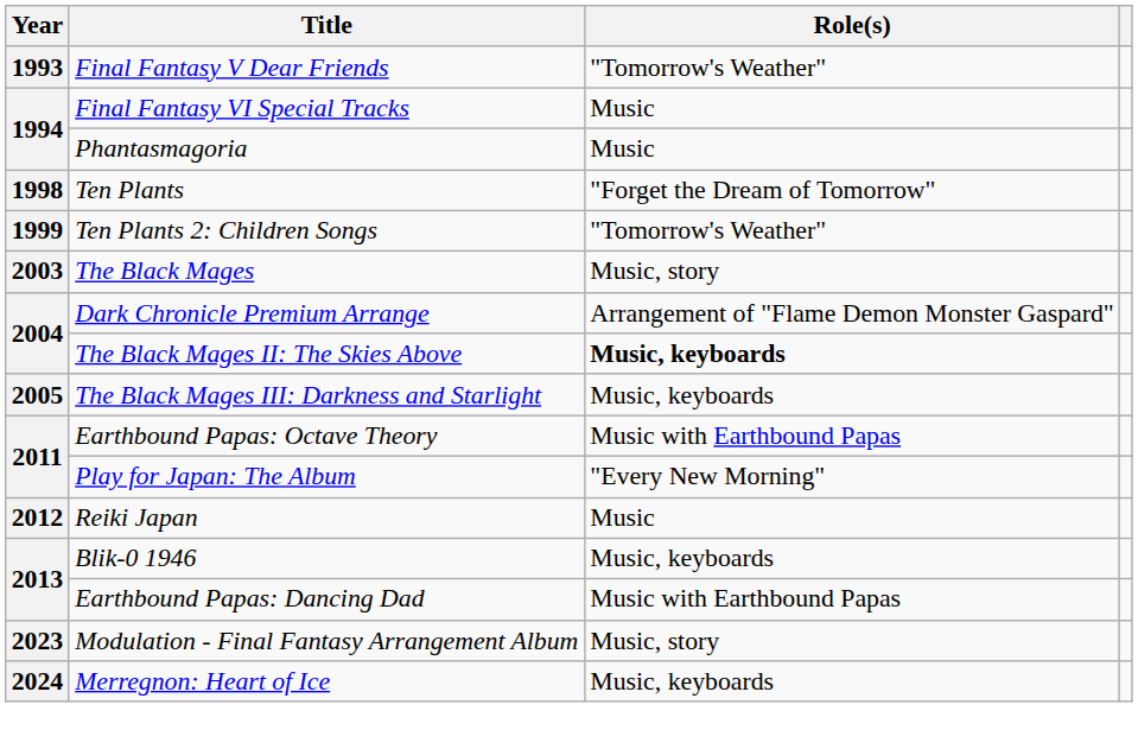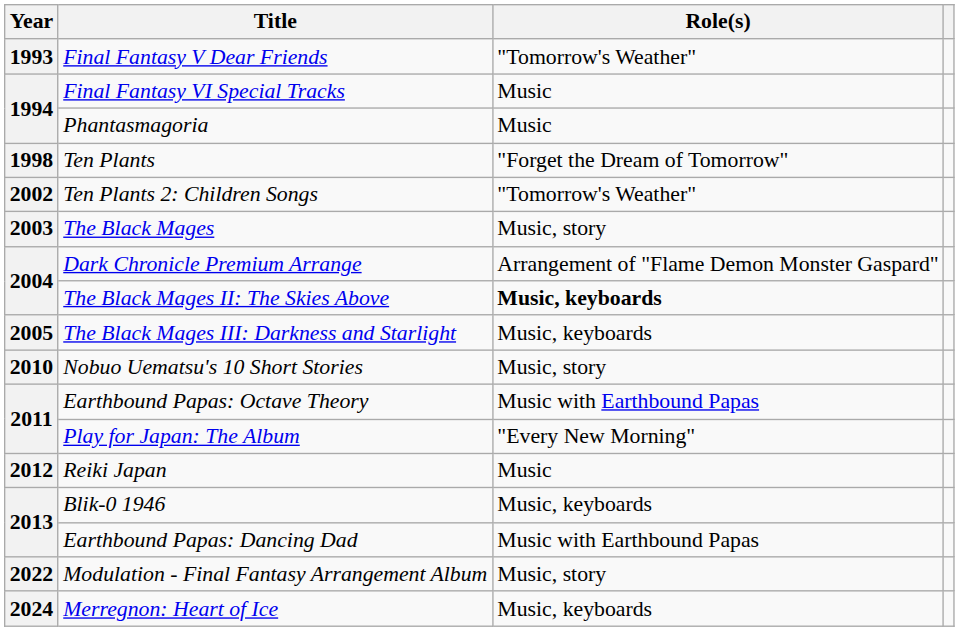 <table class="wikitable sortable" width="auto">
 <tr>
 <th scope="col">Year</th>
 <th scope="col">Title</th>
 <th scope="col">Role(s)</th>
 <th scope="col"></th>
 </tr>
 <tr>
 <th scope="row">1993</th>
 <td><em><a href='#'>Final Fantasy V Dear Friends</a></em></td>
 <td>"Tomorrow's Weather"</td>
 <td></td>
 </tr>
 <tr>
 <th scope="row" rowspan="2">1994</th>
 <td><em><a href='#'>Final Fantasy VI Special Tracks</a></em></td>
 <td>Music</td>
 <td></td>
 </tr>
 <tr>
 <td><em>Phantasmagoria</em></td>
 <td>Music</td>
 <td></td>
 </tr>
 <tr>
 <th scope="row">1998</th>
 <td><em>Ten Plants</em></td>
 <td>"Forget the Dream of Tomorrow"</td>
 <td></td>
 </tr>
 <tr>
-<th scope="row">1999</th>
+<th scope="row">2002</th>
 <td><em>Ten Plants 2: Children Songs</em></td>
 <td>"Tomorrow's Weather"</td>
 <td></td>
 </tr>
 <tr>
 <th scope="row">2003</th>
 <td><em><a href='#'>The Black Mages</a></em></td>
 <td>Music, story</td>
 <td></td>
 </tr>
 <tr>
 <th scope="row" rowspan="2">2004</th>
 <td><em><a href='#'>Dark Chronicle Premium Arrange</a></em></td>
 <td>Arrangement of "Flame Demon Monster Gaspard"</td>
 <td></td>
 </tr>
 <tr>
 <td><em><a href='#'>The Black Mages II: The Skies Above</a></em></td>
 <td><strong>Music, keyboards</strong></td>
 <td></td>
 </tr>
 <tr>
 <th scope="row">2005</th>
 <td><em><a href='#'>The Black Mages III: Darkness and Starlight</a></em></td>
 <td>Music, keyboards</td>
+<td></td>
+</tr>
+<tr>
+<th scope="row">2010</th>
+<td><em>Nobuo Uematsu's 10 Short Stories</em></td>
+<td>Music, story</td>
 <td></td>
 </tr>
 <tr>
 <th scope="row" rowspan="2">2011</th>
 <td><em>Earthbound Papas: Octave Theory</em></td>
 <td>Music with <a href='#'>Earthbound Papas</a></td>
 <td></td>
 </tr>
 <tr>
 <td><em><a href='#'>Play for Japan: The Album</a></em></td>
 <td>"Every New Morning"</td>
 <td></td>
 </tr>
 <tr>
 <th scope="row">2012</th>
 <td><em>Reiki Japan</em></td>
 <td>Music</td>
 <td></td>
 </tr>
 <tr>
 <th scope="row" rowspan="2">2013</th>
 <td><em>Blik-0 1946</em></td>
 <td>Music, keyboards</td>
 <td></td>
 </tr>
 <tr>
 <td><em>Earthbound Papas: Dancing Dad</em></td>
 <td>Music with Earthbound Papas</td>
 <td></td>
 </tr>
 <tr>
-<th scope="row" rowspan="1">2023</th>
+<th scope="row" rowspan="1">2022</th>
 <td><em>Modulation - Final Fantasy Arrangement Album</em></td>
 <td>Music, story</td>
 <td></td>
 </tr>
 <tr>
 <th scope="row">2024</th>
 <td><em><a href='#'>Merregnon: Heart of Ice</a></em></td>
 <td>Music, keyboards</td>
 <td></td>
 </tr>
 </table>
